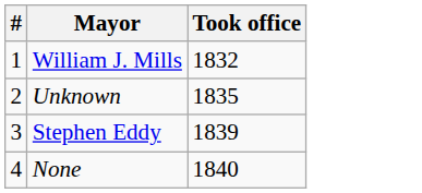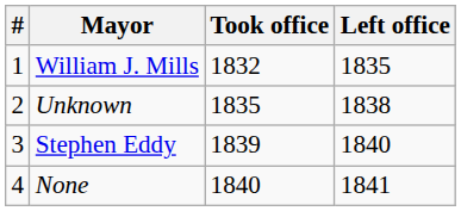 <table class = "wikitable">
 <tr>
 <th>#</th>
 <th>Mayor</th>
 <th>Took office</th>
+<th>Left office</th>
 </tr>
 <tr>
 <td>1</td>
 <td><a href='#'>William J. Mills</a></td>
 <td>1832</td>
+<td>1835</td>
 </tr>
 <tr>
 <td>2</td>
 <td><em>Unknown</em></td>
 <td>1835</td>
+<td>1838</td>
 </tr>
 <tr>
 <td>3</td>
 <td><a href='#'>Stephen Eddy</a></td>
 <td>1839</td>
+<td>1840</td>
 </tr>
 <tr>
 <td>4</td>
 <td><em>None</em></td>
 <td>1840</td>
+<td>1841</td>
 </tr>
 </table>
